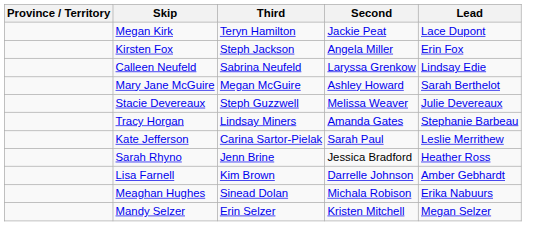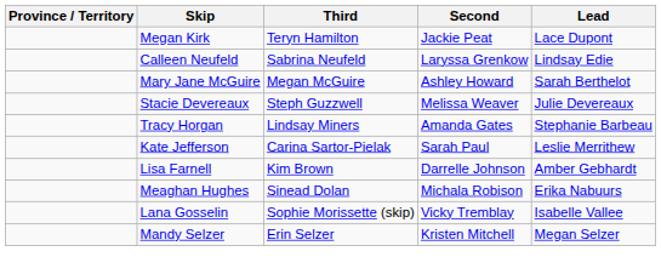 <table class="wikitable">
 <tr>
 <th>Province / Territory</th>
 <th>Skip</th>
 <th>Third</th>
 <th>Second</th>
 <th>Lead</th>
 </tr>
 <tr>
 <td></td>
 <td><a href='#'>Megan Kirk</a></td>
 <td><a href='#'>Teryn Hamilton</a></td>
 <td><a href='#'>Jackie Peat</a></td>
 <td><a href='#'>Lace Dupont</a></td>
-</tr>
-<tr>
-<td></td>
-<td><a href='#'>Kirsten Fox</a></td>
-<td><a href='#'>Steph Jackson</a></td>
-<td><a href='#'>Angela Miller</a></td>
-<td><a href='#'>Erin Fox</a></td>
 </tr>
 <tr>
 <td></td>
 <td><a href='#'>Calleen Neufeld</a></td>
 <td><a href='#'>Sabrina Neufeld</a></td>
 <td><a href='#'>Laryssa Grenkow</a></td>
 <td><a href='#'>Lindsay Edie</a></td>
 </tr>
 <tr>
 <td></td>
 <td><a href='#'>Mary Jane McGuire</a></td>
 <td><a href='#'>Megan McGuire</a></td>
 <td><a href='#'>Ashley Howard</a></td>
 <td><a href='#'>Sarah Berthelot</a></td>
 </tr>
 <tr>
 <td></td>
 <td><a href='#'>Stacie Devereaux</a></td>
 <td><a href='#'>Steph Guzzwell</a></td>
 <td><a href='#'>Melissa Weaver</a></td>
 <td><a href='#'>Julie Devereaux</a></td>
 </tr>
 <tr>
 <td></td>
 <td><a href='#'>Tracy Horgan</a></td>
 <td><a href='#'>Lindsay Miners</a></td>
 <td><a href='#'>Amanda Gates</a></td>
 <td><a href='#'>Stephanie Barbeau</a></td>
 </tr>
 <tr>
 <td></td>
 <td><a href='#'>Kate Jefferson</a></td>
 <td><a href='#'>Carina Sartor-Pielak</a></td>
 <td><a href='#'>Sarah Paul</a></td>
 <td><a href='#'>Leslie Merrithew</a></td>
 </tr>
 <tr>
 <td></td>
-<td><a href='#'>Sarah Rhyno</a></td>
-<td><a href='#'>Jenn Brine</a></td>
-<td>Jessica Bradford</td>
-<td><a href='#'>Heather Ross</a></td>
-</tr>
-<tr>
-<td></td>
 <td><a href='#'>Lisa Farnell</a></td>
 <td><a href='#'>Kim Brown</a></td>
 <td><a href='#'>Darrelle Johnson</a></td>
 <td><a href='#'>Amber Gebhardt</a></td>
 </tr>
 <tr>
 <td></td>
 <td><a href='#'>Meaghan Hughes</a></td>
 <td><a href='#'>Sinead Dolan</a></td>
 <td><a href='#'>Michala Robison</a></td>
 <td><a href='#'>Erika Nabuurs</a></td>
 </tr>
 <tr>
 <td></td>
+<td><a href='#'>Lana Gosselin</a></td>
+<td><a href='#'>Sophie Morissette</a> (skip)</td>
+<td><a href='#'>Vicky Tremblay</a></td>
+<td><a href='#'>Isabelle Vallee</a></td>
+</tr>
+<tr>
+<td></td>
 <td><a href='#'>Mandy Selzer</a></td>
 <td><a href='#'>Erin Selzer</a></td>
 <td><a href='#'>Kristen Mitchell</a></td>
 <td><a href='#'>Megan Selzer</a></td>
 </tr>
 </table>
